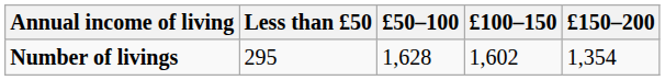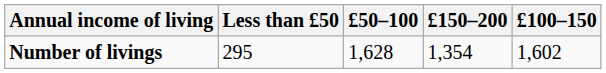 <table class="wikitable">
 <tr>
 <th>Annual income of living</th>
 <th>Less than £50</th>
 <th>£50–100</th>
+<th>£150–200</th>
 <th>£100–150</th>
-<th>£150–200</th>
 </tr>
 <tr>
 <td><strong>Number of livings</strong></td>
 <td>295</td>
 <td>1,628</td>
+<td>1,354</td>
 <td>1,602</td>
-<td>1,354</td>
 </tr>
 </table>
